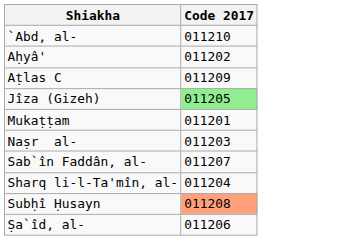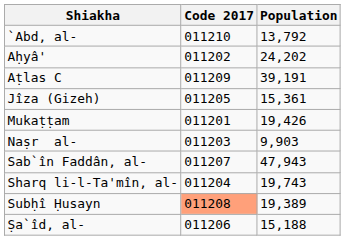 <table class="wikitable">
 <tr>
 <th colspan="1" rowspan="1">Shiakha</th>
 <th colspan="1" rowspan="1">Code 2017</th>
+<th colspan="1" rowspan="1">Population</th>
 </tr>
 <tr>
 <td>`Abd, al-</td>
 <td>011210</td>
+<td>13,792</td>
 </tr>
 <tr>
 <td>Aḥyâ'</td>
 <td>011202</td>
+<td>24,202</td>
 </tr>
 <tr>
 <td>Aṭlas C</td>
 <td>011209</td>
+<td>39,191</td>
 </tr>
 <tr>
 <td>Jîza (Gizeh)</td>
-<td style="background: lightgreen;">011205</td>
+<td>011205</td>
+<td>15,361</td>
 </tr>
 <tr>
 <td>Mukaṭṭam</td>
 <td>011201</td>
+<td>19,426</td>
 </tr>
 <tr>
 <td>Naṣr  al-</td>
 <td>011203</td>
+<td>9,903</td>
 </tr>
 <tr>
 <td>Sab`în Faddân, al-</td>
 <td>011207</td>
+<td>47,943</td>
 </tr>
 <tr>
 <td>Sharq li-l-Ta'mîn, al-</td>
 <td>011204</td>
+<td>19,743</td>
 </tr>
 <tr>
 <td>Subḥî Ḥusayn</td>
 <td style="background: lightsalmon;">011208</td>
+<td>19,389</td>
 </tr>
 <tr>
 <td>Ṣa`îd, al-</td>
 <td>011206</td>
+<td>15,188</td>
 </tr>
 </table>
